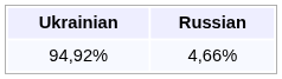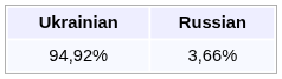 <table width="250px" border="0" cellspacing="2" cellpadding="5" style="border:1px solid #AAAAAA;">
 <tr bgcolor="#eeeeff">
 <th>Ukrainian</th>
 <th>Russian</th>
 </tr>
 <tr bgcolor="#f7f9ff">
 <td align=center>94,92%</td>
-<td align=center>4,66%</td>
+<td align=center>3,66%</td>
 </tr>
 </table>
